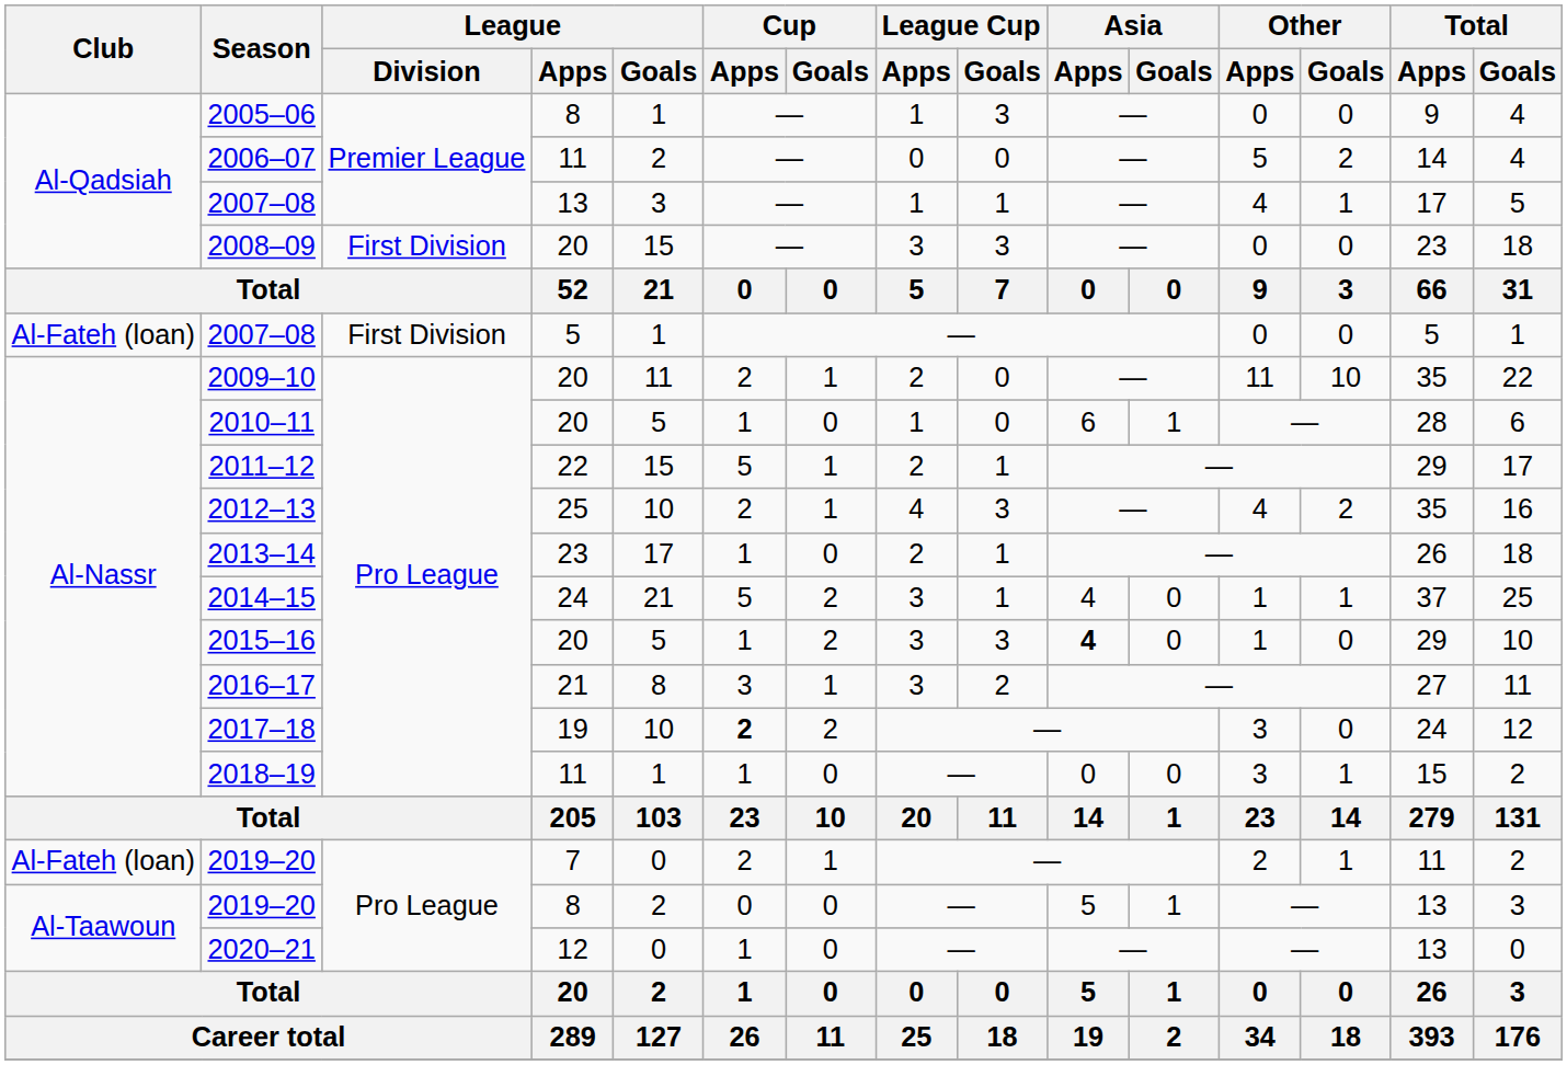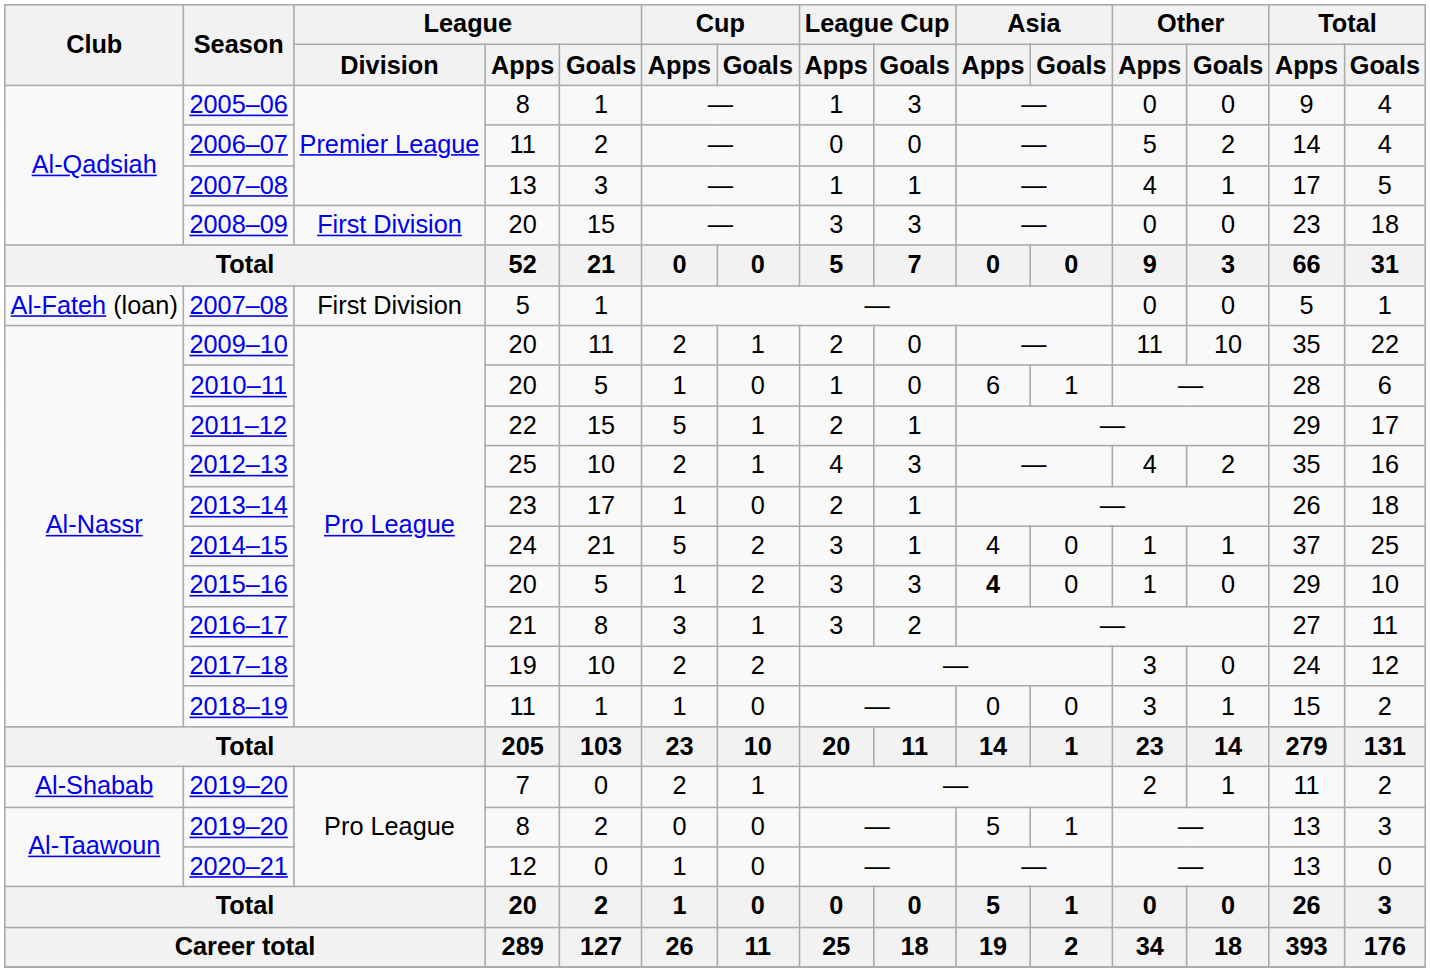 <table class="wikitable" style="font-size:100%; text-align: center">
 <tr>
 <th rowspan=2>Club</th>
 <th rowspan=2>Season</th>
 <th colspan=3>League</th>
 <th colspan=2>Cup</th>
 <th colspan=2>League Cup</th>
 <th colspan=2>Asia</th>
 <th colspan=2>Other</th>
 <th colspan=2>Total</th>
 </tr>
 <tr>
 <th>Division</th>
 <th>Apps</th>
 <th>Goals</th>
 <th>Apps</th>
 <th>Goals</th>
 <th>Apps</th>
 <th>Goals</th>
 <th>Apps</th>
 <th>Goals</th>
 <th>Apps</th>
 <th>Goals</th>
 <th>Apps</th>
 <th>Goals</th>
 </tr>
 <tr>
 <td rowspan=4><a href='#'>Al-Qadsiah</a></td>
 <td><a href='#'>2005–06</a></td>
 <td rowspan=3><a href='#'>Premier League</a></td>
 <td>8</td>
 <td>1</td>
 <td colspan=2>—</td>
 <td>1</td>
 <td>3</td>
 <td colspan=2>—</td>
 <td>0</td>
 <td>0</td>
 <td>9</td>
 <td>4</td>
 </tr>
 <tr>
 <td><a href='#'>2006–07</a></td>
 <td>11</td>
 <td>2</td>
 <td colspan=2>—</td>
 <td>0</td>
 <td>0</td>
 <td colspan=2>—</td>
 <td>5</td>
 <td>2</td>
 <td>14</td>
 <td>4</td>
 </tr>
 <tr>
 <td><a href='#'>2007–08</a></td>
 <td>13</td>
 <td>3</td>
 <td colspan=2>—</td>
 <td>1</td>
 <td>1</td>
 <td colspan=2>—</td>
 <td>4</td>
 <td>1</td>
 <td>17</td>
 <td>5</td>
 </tr>
 <tr>
 <td><a href='#'>2008–09</a></td>
 <td rowspan=1><a href='#'>First Division</a></td>
 <td>20</td>
 <td>15</td>
 <td colspan=2>—</td>
 <td>3</td>
 <td>3</td>
 <td colspan=2>—</td>
 <td>0</td>
 <td>0</td>
 <td>23</td>
 <td>18</td>
 </tr>
 <tr>
 <th colspan=3>Total</th>
 <th>52</th>
 <th>21</th>
 <th>0</th>
 <th>0</th>
 <th>5</th>
 <th>7</th>
 <th>0</th>
 <th>0</th>
 <th>9</th>
 <th>3</th>
 <th>66</th>
 <th>31</th>
 </tr>
 <tr>
 <td rowspan=1><a href='#'>Al-Fateh</a> (loan)</td>
 <td><a href='#'>2007–08</a></td>
 <td rowspan=1>First Division</td>
 <td>5</td>
 <td>1</td>
 <td colspan=6>—</td>
 <td>0</td>
 <td>0</td>
 <td>5</td>
 <td>1</td>
 </tr>
 <tr>
 <td rowspan=10><a href='#'>Al-Nassr</a></td>
 <td><a href='#'>2009–10</a></td>
 <td rowspan=10><a href='#'>Pro League</a></td>
 <td>20</td>
 <td>11</td>
 <td>2</td>
 <td>1</td>
 <td>2</td>
 <td>0</td>
 <td colspan=2>—</td>
 <td>11</td>
 <td>10</td>
 <td>35</td>
 <td>22</td>
 </tr>
 <tr>
 <td><a href='#'>2010–11</a></td>
 <td>20</td>
 <td>5</td>
 <td>1</td>
 <td>0</td>
 <td>1</td>
 <td>0</td>
 <td>6</td>
 <td>1</td>
 <td colspan=2>—</td>
 <td>28</td>
 <td>6</td>
 </tr>
 <tr>
 <td><a href='#'>2011–12</a></td>
 <td>22</td>
 <td>15</td>
 <td>5</td>
 <td>1</td>
 <td>2</td>
 <td>1</td>
 <td colspan=4>—</td>
 <td>29</td>
 <td>17</td>
 </tr>
 <tr>
 <td><a href='#'>2012–13</a></td>
 <td>25</td>
 <td>10</td>
 <td>2</td>
 <td>1</td>
 <td>4</td>
 <td>3</td>
 <td colspan=2>—</td>
 <td>4</td>
 <td>2</td>
 <td>35</td>
 <td>16</td>
 </tr>
 <tr>
 <td><a href='#'>2013–14</a></td>
 <td>23</td>
 <td>17</td>
 <td>1</td>
 <td>0</td>
 <td>2</td>
 <td>1</td>
 <td colspan=4>—</td>
 <td>26</td>
 <td>18</td>
 </tr>
 <tr>
 <td><a href='#'>2014–15</a></td>
 <td>24</td>
 <td>21</td>
 <td>5</td>
 <td>2</td>
 <td>3</td>
 <td>1</td>
 <td>4</td>
 <td>0</td>
 <td>1</td>
 <td>1</td>
 <td>37</td>
 <td>25</td>
 </tr>
 <tr>
 <td><a href='#'>2015–16</a></td>
 <td>20</td>
 <td>5</td>
 <td>1</td>
 <td>2</td>
 <td>3</td>
 <td>3</td>
 <td><strong>4</strong></td>
 <td>0</td>
 <td>1</td>
 <td>0</td>
 <td>29</td>
 <td>10</td>
 </tr>
 <tr>
 <td><a href='#'>2016–17</a></td>
 <td>21</td>
 <td>8</td>
 <td>3</td>
 <td>1</td>
 <td>3</td>
 <td>2</td>
 <td colspan=4>—</td>
 <td>27</td>
 <td>11</td>
 </tr>
 <tr>
 <td><a href='#'>2017–18</a></td>
 <td>19</td>
 <td>10</td>
-<td><strong>2</strong></td>
+<td>2</td>
 <td>2</td>
 <td colspan=4>—</td>
 <td>3</td>
 <td>0</td>
 <td>24</td>
 <td>12</td>
 </tr>
 <tr>
 <td><a href='#'>2018–19</a></td>
 <td>11</td>
 <td>1</td>
 <td>1</td>
 <td>0</td>
 <td colspan=2>—</td>
 <td>0</td>
 <td>0</td>
 <td>3</td>
 <td>1</td>
 <td>15</td>
 <td>2</td>
 </tr>
 <tr>
 <th colspan=3>Total</th>
 <th>205</th>
 <th>103</th>
 <th>23</th>
 <th>10</th>
 <th>20</th>
 <th>11</th>
 <th>14</th>
 <th>1</th>
 <th>23</th>
 <th>14</th>
 <th>279</th>
 <th>131</th>
 </tr>
 <tr>
-<td rowspan=1><a href='#'>Al-Fateh</a> (loan)</td>
+<td rowspan=1><a href='#'>Al-Shabab</a></td>
 <td><a href='#'>2019–20</a></td>
 <td rowspan=3>Pro League</td>
 <td>7</td>
 <td>0</td>
 <td>2</td>
 <td>1</td>
 <td colspan=4>—</td>
 <td>2</td>
 <td>1</td>
 <td>11</td>
 <td>2</td>
 </tr>
 <tr>
 <td rowspan=2><a href='#'>Al-Taawoun</a></td>
 <td><a href='#'>2019–20</a></td>
 <td>8</td>
 <td>2</td>
 <td>0</td>
 <td>0</td>
 <td colspan=2>—</td>
 <td>5</td>
 <td>1</td>
 <td colspan=2>—</td>
 <td>13</td>
 <td>3</td>
 </tr>
 <tr>
 <td><a href='#'>2020–21</a></td>
 <td>12</td>
 <td>0</td>
 <td>1</td>
 <td>0</td>
 <td colspan=2>—</td>
 <td colspan=2>—</td>
 <td colspan=2>—</td>
 <td>13</td>
 <td>0</td>
 </tr>
 <tr>
 <th colspan=3>Total</th>
 <th>20</th>
 <th>2</th>
 <th>1</th>
 <th>0</th>
 <th>0</th>
 <th>0</th>
 <th>5</th>
 <th>1</th>
 <th>0</th>
 <th>0</th>
 <th>26</th>
 <th>3</th>
 </tr>
 <tr>
 <th colspan=3>Career total</th>
 <th>289</th>
 <th>127</th>
 <th>26</th>
 <th>11</th>
 <th>25</th>
 <th>18</th>
 <th>19</th>
 <th>2</th>
 <th>34</th>
 <th>18</th>
 <th>393</th>
 <th>176</th>
 </tr>
 <tr>
 </tr>
 </table>
